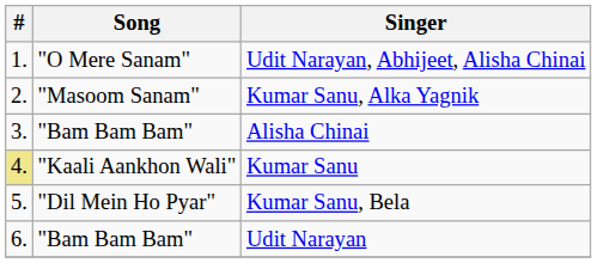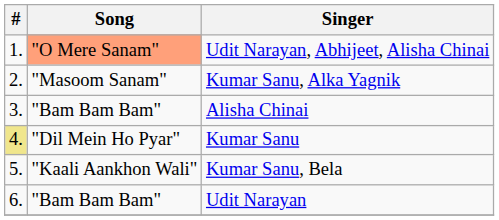 <table class="wikitable sortable" style="font-size:92%;">
 <tr>
 <th>#</th>
 <th>Song</th>
 <th>Singer</th>
 </tr>
 <tr>
 <td>1.</td>
-<td>"O Mere Sanam"</td>
+<td style="background: lightsalmon;">"O Mere Sanam"</td>
 <td><a href='#'>Udit Narayan</a>, <a href='#'>Abhijeet</a>, <a href='#'>Alisha Chinai</a></td>
 </tr>
 <tr>
 <td>2.</td>
 <td>"Masoom Sanam"</td>
 <td><a href='#'>Kumar Sanu</a>, <a href='#'>Alka Yagnik</a></td>
 </tr>
 <tr>
 <td>3.</td>
 <td>"Bam Bam Bam"</td>
 <td><a href='#'>Alisha Chinai</a></td>
 </tr>
 <tr>
 <td style="background: khaki;">4.</td>
-<td>"Kaali Aankhon Wali"</td>
+<td>"Dil Mein Ho Pyar"</td>
 <td><a href='#'>Kumar Sanu</a></td>
 </tr>
 <tr>
 <td>5.</td>
-<td>"Dil Mein Ho Pyar"</td>
+<td>"Kaali Aankhon Wali"</td>
 <td><a href='#'>Kumar Sanu</a>, Bela</td>
 </tr>
 <tr>
 <td>6.</td>
 <td>"Bam Bam Bam"</td>
 <td><a href='#'>Udit Narayan</a></td>
 </tr>
 <tr>
 </tr>
 </table>
